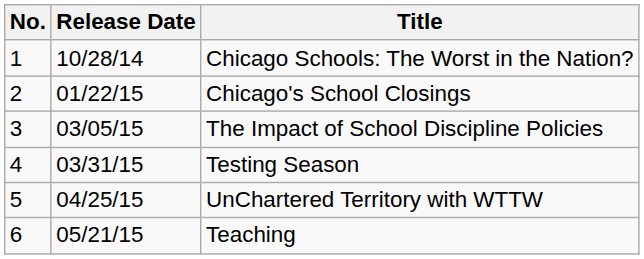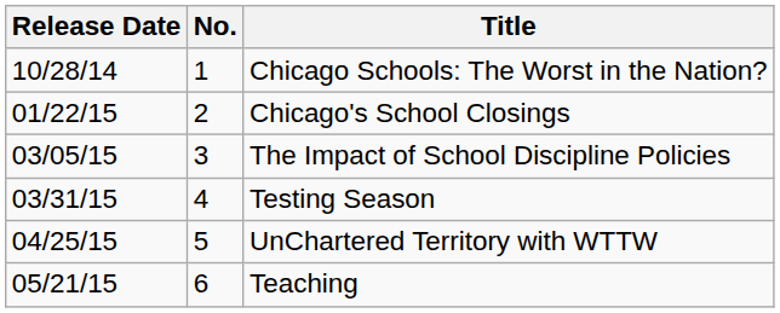 <table class="wikitable">
 <tr>
+<th>Release Date</th>
 <th>No.</th>
-<th>Release Date</th>
 <th>Title</th>
 </tr>
 <tr>
+<td>10/28/14</td>
 <td>1</td>
-<td>10/28/14</td>
 <td>Chicago Schools: The Worst in the Nation?</td>
 </tr>
 <tr>
+<td>01/22/15</td>
 <td>2</td>
-<td>01/22/15</td>
 <td>Chicago's School Closings</td>
 </tr>
 <tr>
+<td>03/05/15</td>
 <td>3</td>
-<td>03/05/15</td>
 <td>The Impact of School Discipline Policies</td>
 </tr>
 <tr>
+<td>03/31/15</td>
 <td>4</td>
-<td>03/31/15</td>
 <td>Testing Season</td>
 </tr>
 <tr>
+<td>04/25/15</td>
 <td>5</td>
-<td>04/25/15</td>
 <td>UnChartered Territory with WTTW</td>
 </tr>
 <tr>
+<td>05/21/15</td>
 <td>6</td>
-<td>05/21/15</td>
 <td>Teaching</td>
 </tr>
 </table>
